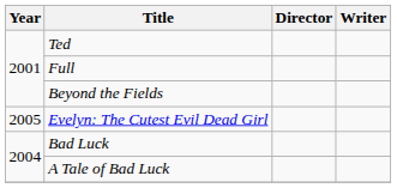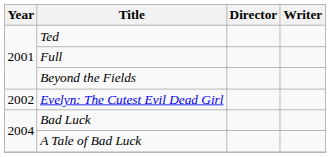 <table class="wikitable">
 <tr>
 <th>Year</th>
 <th>Title</th>
 <th>Director</th>
 <th>Writer</th>
 </tr>
 <tr>
 <td rowspan="3">2001</td>
 <td><em>Ted</em></td>
 <td></td>
 <td></td>
 </tr>
 <tr>
 <td><em>Full</em></td>
 <td></td>
 <td></td>
 </tr>
 <tr>
 <td><em>Beyond the Fields</em></td>
 <td></td>
 <td></td>
 </tr>
 <tr>
-<td>2005</td>
+<td>2002</td>
 <td><em><a href='#'>Evelyn: The Cutest Evil Dead Girl</a></em></td>
 <td></td>
 <td></td>
 </tr>
 <tr>
 <td rowspan="2">2004</td>
 <td><em>Bad Luck</em></td>
 <td></td>
 <td></td>
 </tr>
 <tr>
 <td><em>A Tale of Bad Luck</em></td>
 <td></td>
 <td></td>
 </tr>
 <tr>
 </tr>
 </table>
